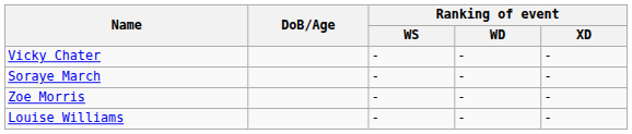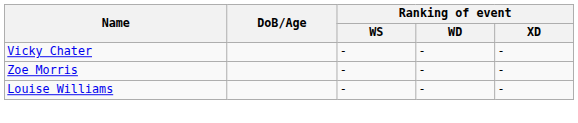 <table class="wikitable" style="width:600px; font-size:95%;">
 <tr>
 <th rowspan="2" align="left">Name</th>
 <th rowspan="2" align="left">DoB/Age</th>
 <th colspan="3" align="center">Ranking of event</th>
 </tr>
 <tr>
 <th align="center">WS</th>
 <th>WD</th>
 <th align="center">XD</th>
 </tr>
 <tr>
 <td><a href='#'>Vicky Chater</a></td>
-<td></td>
-<td>-</td>
-<td>-</td>
-<td>-</td>
-</tr>
-<tr>
-<td><a href='#'>Soraye March</a></td>
 <td></td>
 <td>-</td>
 <td>-</td>
 <td>-</td>
 </tr>
 <tr>
 <td><a href='#'>Zoe Morris</a></td>
 <td></td>
 <td>-</td>
 <td>-</td>
 <td>-</td>
 </tr>
 <tr>
 <td><a href='#'>Louise Williams</a></td>
 <td></td>
 <td>-</td>
 <td>-</td>
 <td>-</td>
 </tr>
 </table>
